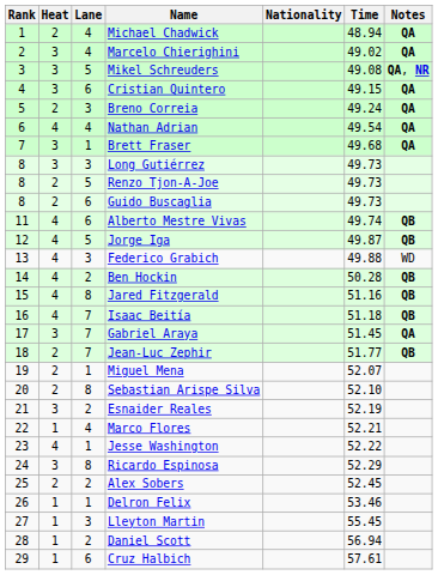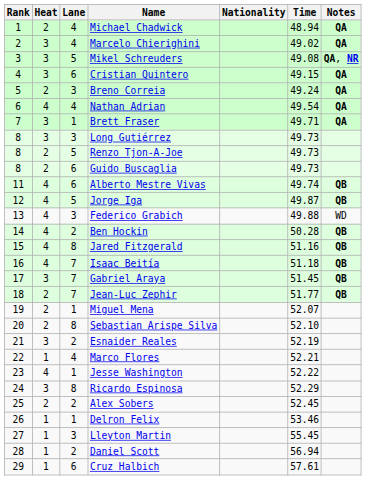 <table class="wikitable sortable" style="text-align:center">
 <tr>
 <th>Rank</th>
 <th>Heat</th>
 <th>Lane</th>
 <th>Name</th>
 <th>Nationality</th>
 <th>Time</th>
 <th>Notes</th>
 </tr>
 <tr bgcolor=ccffcc>
 <td>1</td>
 <td>2</td>
 <td>4</td>
 <td align=left><a href='#'>Michael Chadwick</a></td>
 <td align=left></td>
 <td>48.94</td>
 <td><strong>QA</strong></td>
 </tr>
 <tr bgcolor=ccffcc>
 <td>2</td>
 <td>3</td>
 <td>4</td>
 <td align=left><a href='#'>Marcelo Chierighini</a></td>
 <td align=left></td>
 <td>49.02</td>
 <td><strong>QA</strong></td>
 </tr>
 <tr bgcolor=ccffcc>
 <td>3</td>
 <td>3</td>
 <td>5</td>
 <td align=left><a href='#'>Mikel Schreuders</a></td>
 <td align=left></td>
 <td>49.08</td>
 <td><strong>QA</strong>, <strong><a href='#'>NR</a></strong></td>
 </tr>
 <tr bgcolor=ccffcc>
 <td>4</td>
 <td>3</td>
 <td>6</td>
 <td align=left><a href='#'>Cristian Quintero</a></td>
 <td align=left></td>
 <td>49.15</td>
 <td><strong>QA</strong></td>
 </tr>
 <tr bgcolor=ccffcc>
 <td>5</td>
 <td>2</td>
 <td>3</td>
 <td align=left><a href='#'>Breno Correia</a></td>
 <td align=left></td>
 <td>49.24</td>
 <td><strong>QA</strong></td>
 </tr>
 <tr bgcolor=ccffcc>
 <td>6</td>
 <td>4</td>
 <td>4</td>
 <td align=left><a href='#'>Nathan Adrian</a></td>
 <td align=left></td>
 <td>49.54</td>
 <td><strong>QA</strong></td>
 </tr>
 <tr bgcolor=ccffcc>
 <td>7</td>
 <td>3</td>
 <td>1</td>
 <td align=left><a href='#'>Brett Fraser</a></td>
 <td align=left></td>
-<td>49.68</td>
+<td>49.71</td>
 <td><strong>QA</strong></td>
 </tr>
 <tr bgcolor=e5ffe5>
 <td>8</td>
 <td>3</td>
 <td>3</td>
 <td align=left><a href='#'>Long Gutiérrez</a></td>
 <td align=left></td>
 <td>49.73</td>
 <td></td>
 </tr>
 <tr bgcolor=e5ffe5>
 <td>8</td>
 <td>2</td>
 <td>5</td>
 <td align=left><a href='#'>Renzo Tjon-A-Joe</a></td>
 <td align=left></td>
 <td>49.73</td>
 <td></td>
 </tr>
 <tr bgcolor=e5ffe5>
 <td>8</td>
 <td>2</td>
 <td>6</td>
 <td align=left><a href='#'>Guido Buscaglia</a></td>
 <td align=left></td>
 <td>49.73</td>
 <td></td>
 </tr>
 <tr bgcolor=ddffdd>
 <td>11</td>
 <td>4</td>
 <td>6</td>
 <td align=left><a href='#'>Alberto Mestre Vivas</a></td>
 <td align=left></td>
 <td>49.74</td>
 <td><strong>QB</strong></td>
 </tr>
 <tr bgcolor=ddffdd>
 <td>12</td>
 <td>4</td>
 <td>5</td>
 <td align=left><a href='#'>Jorge Iga</a></td>
 <td align=left></td>
 <td>49.87</td>
 <td><strong>QB</strong></td>
 </tr>
 <tr>
 <td>13</td>
 <td>4</td>
 <td>3</td>
 <td align=left><a href='#'>Federico Grabich</a></td>
 <td align=left></td>
 <td>49.88</td>
 <td>WD</td>
 </tr>
 <tr bgcolor=ddffdd>
 <td>14</td>
 <td>4</td>
 <td>2</td>
 <td align=left><a href='#'>Ben Hockin</a></td>
 <td align=left></td>
 <td>50.28</td>
 <td><strong>QB</strong></td>
 </tr>
 <tr bgcolor=ddffdd>
 <td>15</td>
 <td>4</td>
 <td>8</td>
 <td align=left><a href='#'>Jared Fitzgerald</a></td>
 <td align=left></td>
 <td>51.16</td>
 <td><strong>QB</strong></td>
 </tr>
 <tr bgcolor=ddffdd>
 <td>16</td>
 <td>4</td>
 <td>7</td>
 <td align=left><a href='#'>Isaac Beitía</a></td>
 <td align=left></td>
 <td>51.18</td>
 <td><strong>QB</strong></td>
 </tr>
 <tr bgcolor=ddffdd>
 <td>17</td>
 <td>3</td>
 <td>7</td>
 <td align=left><a href='#'>Gabriel Araya</a></td>
 <td align=left></td>
 <td>51.45</td>
-<td><strong>QA</strong></td>
+<td><strong>QB</strong></td>
 </tr>
 <tr bgcolor=ddffdd>
 <td>18</td>
 <td>2</td>
 <td>7</td>
 <td align=left><a href='#'>Jean-Luc Zephir</a></td>
 <td align=left></td>
 <td>51.77</td>
 <td><strong>QB</strong></td>
 </tr>
 <tr>
 <td>19</td>
 <td>2</td>
 <td>1</td>
 <td align=left><a href='#'>Miguel Mena</a></td>
 <td align=left></td>
 <td>52.07</td>
 <td></td>
 </tr>
 <tr>
 <td>20</td>
 <td>2</td>
 <td>8</td>
 <td align=left><a href='#'>Sebastian Arispe Silva</a></td>
 <td align=left></td>
 <td>52.10</td>
 <td></td>
 </tr>
 <tr>
 <td>21</td>
 <td>3</td>
 <td>2</td>
 <td align=left><a href='#'>Esnaider Reales</a></td>
 <td align=left></td>
 <td>52.19</td>
 <td></td>
 </tr>
 <tr>
 <td>22</td>
 <td>1</td>
 <td>4</td>
 <td align=left><a href='#'>Marco Flores</a></td>
 <td align=left></td>
 <td>52.21</td>
 <td></td>
 </tr>
 <tr>
 <td>23</td>
 <td>4</td>
 <td>1</td>
 <td align=left><a href='#'>Jesse Washington</a></td>
 <td align=left></td>
 <td>52.22</td>
 <td></td>
 </tr>
 <tr>
 <td>24</td>
 <td>3</td>
 <td>8</td>
 <td align=left><a href='#'>Ricardo Espinosa</a></td>
 <td align=left></td>
 <td>52.29</td>
 <td></td>
 </tr>
 <tr>
 <td>25</td>
 <td>2</td>
 <td>2</td>
 <td align=left><a href='#'>Alex Sobers</a></td>
 <td align=left></td>
 <td>52.45</td>
 <td></td>
 </tr>
 <tr>
 <td>26</td>
 <td>1</td>
 <td>1</td>
 <td align=left><a href='#'>Delron Felix</a></td>
 <td align=left></td>
 <td>53.46</td>
 <td></td>
 </tr>
 <tr>
 <td>27</td>
 <td>1</td>
 <td>3</td>
 <td align=left><a href='#'>Lleyton Martin</a></td>
 <td align=left></td>
 <td>55.45</td>
 <td></td>
 </tr>
 <tr>
 <td>28</td>
 <td>1</td>
 <td>2</td>
 <td align=left><a href='#'>Daniel Scott</a></td>
 <td align=left></td>
 <td>56.94</td>
 <td></td>
 </tr>
 <tr>
 <td>29</td>
 <td>1</td>
 <td>6</td>
 <td align=left><a href='#'>Cruz Halbich</a></td>
 <td align=left></td>
 <td>57.61</td>
 <td></td>
 </tr>
 </table>
